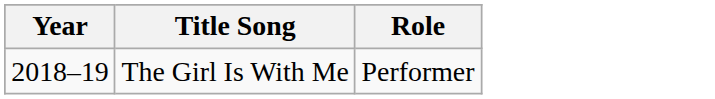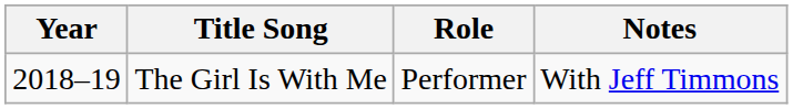 <table class="wikitable sortable">
 <tr>
 <th>Year</th>
 <th>Title Song</th>
 <th>Role</th>
+<th class="unsortable">Notes</th>
 </tr>
 <tr>
 <td>2018–19</td>
 <td>The Girl Is With Me</td>
 <td>Performer</td>
+<td>With <a href='#'>Jeff Timmons</a></td>
 </tr>
 </table>
